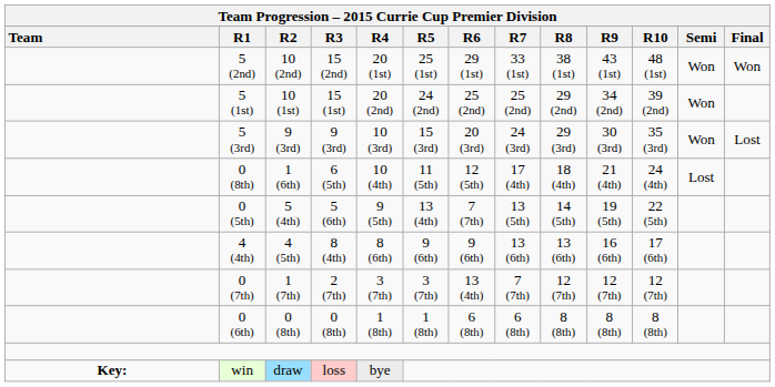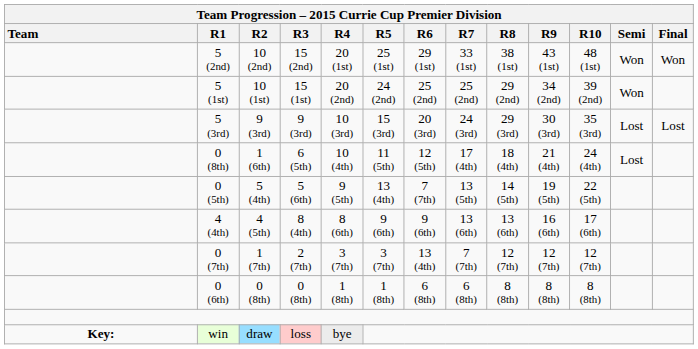 <table class="wikitable collapsible" style="text-align:center; line-height:100%; width:60%; font-size:90%">
 <tr>
 <th colspan=100%>Team Progression – 2015 Currie Cup Premier Division</th>
 </tr>
 <tr>
 <th style="text-align:left; width:28%;">Team</th>
 <th style="width:6%;">R1</th>
 <th style="width:6%;">R2</th>
 <th style="width:6%;">R3</th>
 <th style="width:6%;">R4</th>
 <th style="width:6%;">R5</th>
 <th style="width:6%;">R6</th>
 <th style="width:6%;">R7</th>
 <th style="width:6%;">R8</th>
 <th style="width:6%;">R9</th>
 <th style="width:6%;">R10</th>
 <th style="width:6%;">Semi</th>
 <th style="width:6%;">Final</th>
 </tr>
 <tr>
 <td align=left></td>
 <td>5 <br> <small>(2nd)</small></td>
 <td>10 <br> <small>(2nd)</small></td>
 <td>15 <br> <small>(2nd)</small></td>
 <td>20 <br> <small>(1st)</small></td>
 <td>25 <br> <small>(1st)</small></td>
 <td>29 <br> <small>(1st)</small></td>
 <td>33 <br> <small>(1st)</small></td>
 <td>38 <br> <small>(1st)</small></td>
 <td>43 <br> <small>(1st)</small></td>
 <td>48 <br> <small>(1st)</small></td>
 <td>Won</td>
 <td>Won</td>
 </tr>
 <tr>
 <td align=left></td>
 <td>5 <br> <small>(1st)</small></td>
 <td>10 <br> <small>(1st)</small></td>
 <td>15 <br> <small>(1st)</small></td>
 <td>20 <br> <small>(2nd)</small></td>
 <td>24 <br> <small>(2nd)</small></td>
 <td>25 <br> <small>(2nd)</small></td>
 <td>25 <br> <small>(2nd)</small></td>
 <td>29 <br> <small>(2nd)</small></td>
 <td>34 <br> <small>(2nd)</small></td>
 <td>39 <br> <small>(2nd)</small></td>
 <td>Won</td>
 <td> </td>
 </tr>
 <tr>
 <td align=left></td>
 <td>5 <br> <small>(3rd)</small></td>
 <td>9 <br> <small>(3rd)</small></td>
 <td>9 <br> <small>(3rd)</small></td>
 <td>10 <br> <small>(3rd)</small></td>
 <td>15 <br> <small>(3rd)</small></td>
 <td>20 <br> <small>(3rd)</small></td>
 <td>24 <br> <small>(3rd)</small></td>
 <td>29 <br> <small>(3rd)</small></td>
 <td>30 <br> <small>(3rd)</small></td>
 <td>35 <br> <small>(3rd)</small></td>
-<td>Won</td>
+<td>Lost</td>
 <td>Lost</td>
 </tr>
 <tr>
 <td align=left></td>
 <td>0 <br> <small>(8th)</small></td>
 <td>1 <br> <small>(6th)</small></td>
 <td>6 <br> <small>(5th)</small></td>
 <td>10 <br> <small>(4th)</small></td>
 <td>11 <br> <small>(5th)</small></td>
 <td>12 <br> <small>(5th)</small></td>
 <td>17 <br> <small>(4th)</small></td>
 <td>18 <br> <small>(4th)</small></td>
 <td>21 <br> <small>(4th)</small></td>
 <td>24 <br> <small>(4th)</small></td>
 <td>Lost</td>
 <td> </td>
 </tr>
 <tr>
 <td align=left></td>
 <td>0 <br> <small>(5th)</small></td>
 <td>5 <br> <small>(4th)</small></td>
 <td>5 <br> <small>(6th)</small></td>
 <td>9 <br> <small>(5th)</small></td>
 <td>13 <br> <small>(4th)</small></td>
 <td>7 <br> <small>(7th)</small></td>
 <td>13 <br> <small>(5th)</small></td>
 <td>14 <br> <small>(5th)</small></td>
 <td>19 <br> <small>(5th)</small></td>
 <td>22 <br> <small>(5th)</small></td>
 <td> </td>
 <td> </td>
 </tr>
 <tr>
 <td align=left></td>
 <td>4 <br> <small>(4th)</small></td>
 <td>4 <br> <small>(5th)</small></td>
 <td>8 <br> <small>(4th)</small></td>
 <td>8 <br> <small>(6th)</small></td>
 <td>9 <br> <small>(6th)</small></td>
 <td>9 <br> <small>(6th)</small></td>
 <td>13 <br> <small>(6th)</small></td>
 <td>13 <br> <small>(6th)</small></td>
 <td>16 <br> <small>(6th)</small></td>
 <td>17 <br> <small>(6th)</small></td>
 <td> </td>
 <td> </td>
 </tr>
 <tr>
 <td align=left></td>
 <td>0 <br> <small>(7th)</small></td>
 <td>1 <br> <small>(7th)</small></td>
 <td>2 <br> <small>(7th)</small></td>
 <td>3 <br> <small>(7th)</small></td>
 <td>3 <br> <small>(7th)</small></td>
 <td>13 <br> <small>(4th)</small></td>
 <td>7 <br> <small>(7th)</small></td>
 <td>12 <br> <small>(7th)</small></td>
 <td>12 <br> <small>(7th)</small></td>
 <td>12 <br> <small>(7th)</small></td>
 <td> </td>
 <td> </td>
 </tr>
 <tr>
 <td align=left></td>
 <td>0 <br> <small>(6th)</small></td>
 <td>0 <br> <small>(8th)</small></td>
 <td>0 <br> <small>(8th)</small></td>
 <td>1 <br> <small>(8th)</small></td>
 <td>1 <br> <small>(8th)</small></td>
 <td>6 <br> <small>(8th)</small></td>
 <td>6 <br> <small>(8th)</small></td>
 <td>8 <br> <small>(8th)</small></td>
 <td>8 <br> <small>(8th)</small></td>
 <td>8 <br> <small>(8th)</small></td>
 <td> </td>
 <td> </td>
 </tr>
 <tr>
 <td colspan=100% style="height:10px"></td>
 </tr>
 <tr>
 <td><strong>Key:</strong></td>
 <td style="background:#E8FFD8;">win</td>
 <td style="background:#97DEFF;">draw</td>
 <td style="background:#FFCCCC;">loss</td>
 <td style="background:#ECECEC;">bye</td>
 <td colspan=100%></td>
 </tr>
 </table>
